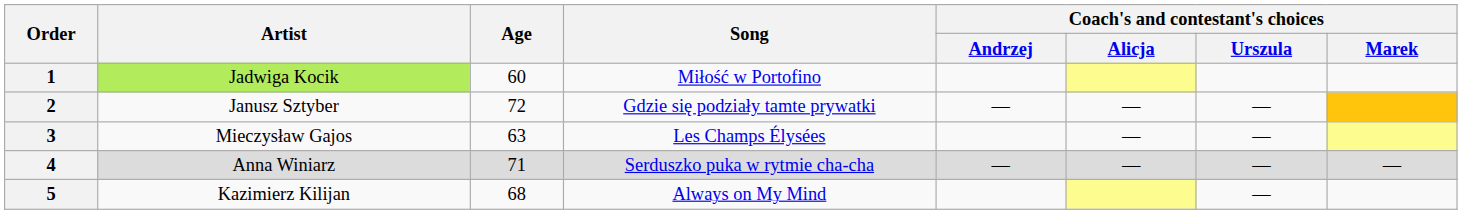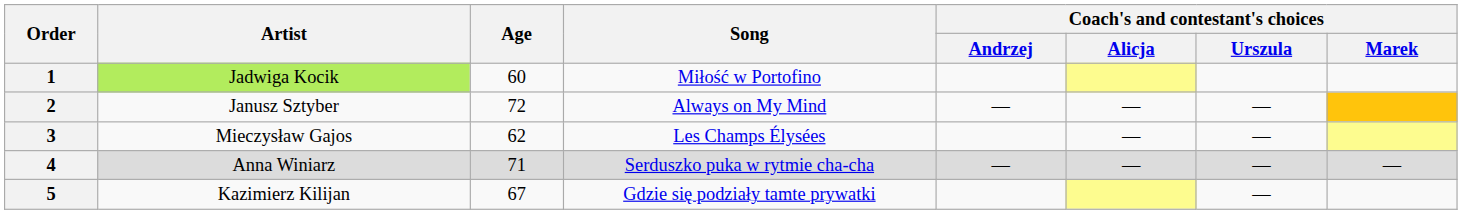 <table class="wikitable" style="text-align:center; width:100%;">
 <tr>
 <th scope="col" rowspan="2" style="width:05%;">Order</th>
 <th scope="col" rowspan="2" style="width:20%;">Artist</th>
 <th scope="col" rowspan="2" style="width:05%;">Age</th>
 <th scope="col" rowspan="2" style="width:20%;">Song</th>
 <th scope="col" colspan="4" style="width:32%;">Coach's and contestant's choices</th>
 </tr>
 <tr>
 <th style="width:07%;"><a href='#'>Andrzej</a></th>
 <th style="width:07%;"><a href='#'>Alicja</a></th>
 <th style="width:07%;"><a href='#'>Urszula</a></th>
 <th style="width:07%;"><a href='#'>Marek</a></th>
 </tr>
 <tr>
 <th>1</th>
 <td style="background:#B2EC5D;">Jadwiga Kocik</td>
 <td>60</td>
 <td><a href='#'>Miłość w Portofino</a></td>
 <td><strong></strong></td>
 <td style="background:#fdfc8f;"><strong></strong></td>
 <td><strong></strong></td>
 <td><strong></strong></td>
 </tr>
 <tr>
 <th>2</th>
 <td>Janusz Sztyber</td>
 <td>72</td>
-<td><a href='#'>Gdzie się podziały tamte prywatki</a></td>
+<td><a href='#'>Always on My Mind</a></td>
 <td>—</td>
 <td>—</td>
 <td>—</td>
 <td style="background:#ffc40c;"><strong></strong></td>
 </tr>
 <tr>
 <th>3</th>
 <td>Mieczysław Gajos</td>
-<td>63</td>
+<td>62</td>
 <td><a href='#'>Les Champs Élysées</a></td>
 <td><strong></strong></td>
 <td>—</td>
 <td>—</td>
 <td style="background:#fdfc8f;"><strong></strong></td>
 </tr>
 <tr>
 <th>4</th>
 <td style="background:#DCDCDC;">Anna Winiarz</td>
 <td style="background:#DCDCDC;">71</td>
 <td style="background:#DCDCDC;"><a href='#'>Serduszko puka w rytmie cha-cha</a></td>
 <td style="background:#DCDCDC;">—</td>
 <td style="background:#DCDCDC;">—</td>
 <td style="background:#DCDCDC;">—</td>
 <td style="background:#DCDCDC;">—</td>
 </tr>
 <tr>
 <th>5</th>
 <td>Kazimierz Kilijan</td>
-<td>68</td>
-<td><a href='#'>Always on My Mind</a></td>
+<td>67</td>
+<td><a href='#'>Gdzie się podziały tamte prywatki</a></td>
 <td><strong></strong></td>
 <td style="background:#fdfc8f;"><strong></strong></td>
 <td>—</td>
 <td><strong></strong></td>
 </tr>
 </table>
